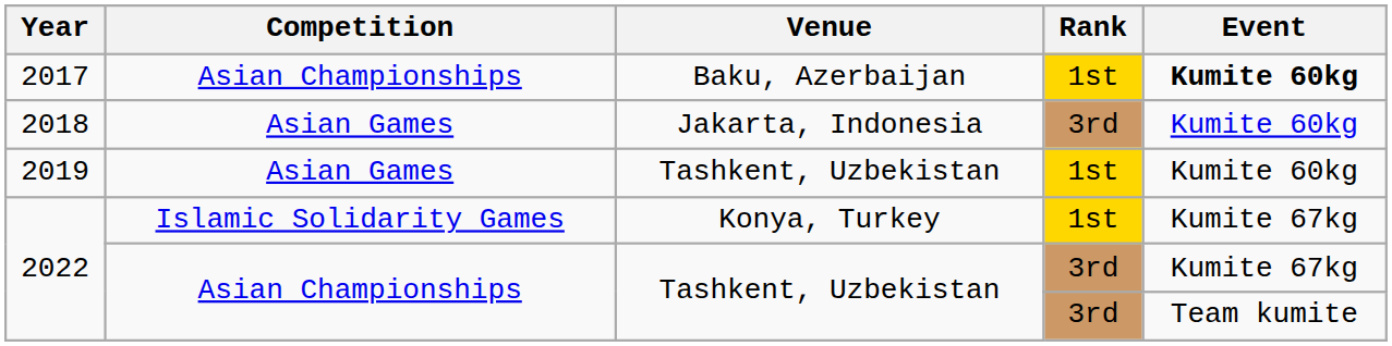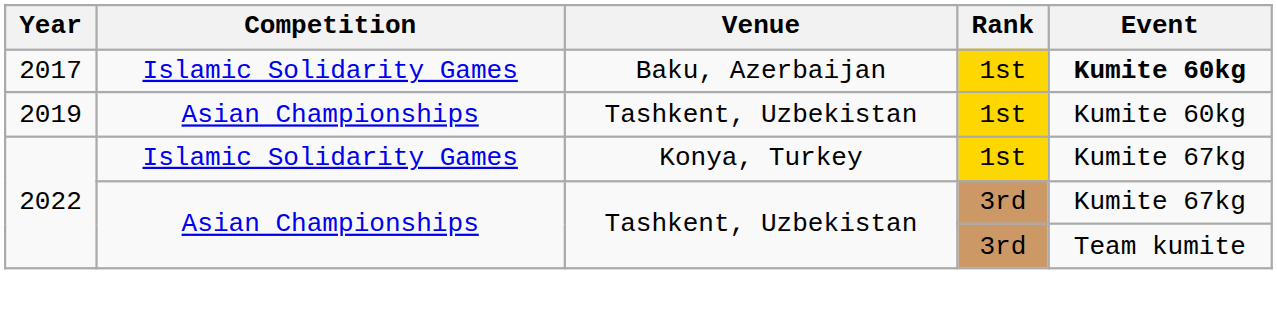 <table class="wikitable sortable" width=45% style="font-size:90%; text-align:center;">
 <tr>
 <th>Year</th>
 <th>Competition</th>
 <th>Venue</th>
 <th>Rank</th>
 <th>Event</th>
 </tr>
 <tr>
 <td>2017</td>
-<td><a href='#'>Asian Championships</a></td>
+<td><a href='#'>Islamic Solidarity Games</a></td>
 <td>Baku, Azerbaijan</td>
 <td bgcolor="gold">1st</td>
 <td><strong>Kumite 60kg</strong></td>
 </tr>
 <tr>
-<td>2018</td>
-<td><a href='#'>Asian Games</a></td>
-<td>Jakarta, Indonesia</td>
-<td bgcolor="cc9966">3rd</td>
-<td><a href='#'>Kumite 60kg</a></td>
-</tr>
-<tr>
 <td>2019</td>
-<td><a href='#'>Asian Games</a></td>
+<td><a href='#'>Asian Championships</a></td>
 <td>Tashkent, Uzbekistan</td>
 <td bgcolor="gold">1st</td>
 <td>Kumite 60kg</td>
 </tr>
 <tr>
 <td rowspan=3>2022</td>
 <td><a href='#'>Islamic Solidarity Games</a></td>
 <td>Konya, Turkey</td>
 <td bgcolor="gold">1st</td>
 <td>Kumite 67kg</td>
 </tr>
 <tr>
 <td rowspan=2><a href='#'>Asian Championships</a></td>
 <td rowspan=2>Tashkent, Uzbekistan</td>
 <td bgcolor="cc9966">3rd</td>
 <td>Kumite 67kg</td>
 </tr>
 <tr>
 <td bgcolor="cc9966">3rd</td>
 <td>Team kumite</td>
 </tr>
 </table>
